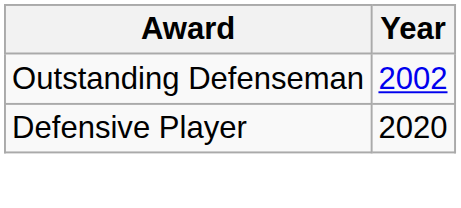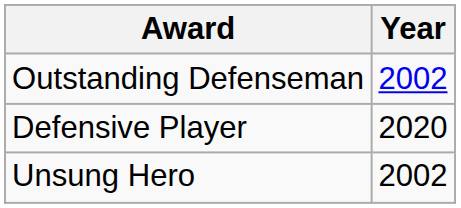 <table class="wikitable">
 <tr>
 <th>Award</th>
 <th>Year</th>
 </tr>
 <tr>
 <td>Outstanding Defenseman</td>
 <td><a href='#'>2002</a></td>
 </tr>
 <tr>
 <td>Defensive Player</td>
 <td>2020</td>
 </tr>
+<tr>
+<td>Unsung Hero</td>
+<td>2002</td>
+</tr>
 </table>
